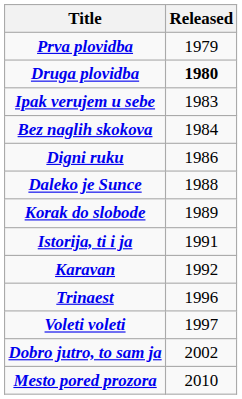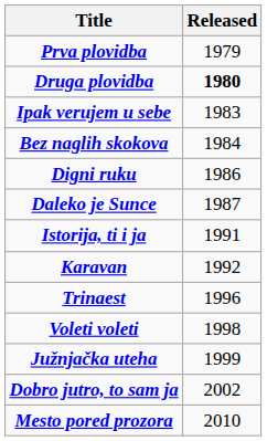 <table class="wikitable" style="font-size:95%; text-align:center;">
 <tr>
 <th>Title</th>
 <th>Released</th>
 </tr>
 <tr>
 <td><strong><em><a href='#'>Prva plovidba</a></em></strong></td>
 <td>1979</td>
 </tr>
 <tr>
 <td><strong><em><a href='#'>Druga plovidba</a></em></strong></td>
 <td><strong>1980</strong></td>
 </tr>
 <tr>
 <td><strong><em><a href='#'>Ipak verujem u sebe</a></em></strong></td>
 <td>1983</td>
 </tr>
 <tr>
 <td><strong><em><a href='#'>Bez naglih skokova</a></em></strong></td>
 <td>1984</td>
 </tr>
 <tr>
 <td><strong><em><a href='#'>Digni ruku</a></em></strong></td>
 <td>1986</td>
 </tr>
 <tr>
 <td><strong><em><a href='#'>Daleko je Sunce</a></em></strong></td>
-<td>1988</td>
-</tr>
-<tr>
-<td><strong><em><a href='#'>Korak do slobode</a></em></strong></td>
-<td>1989</td>
+<td>1987</td>
 </tr>
 <tr>
 <td><strong><em><a href='#'>Istorija, ti i ja</a></em></strong></td>
 <td>1991</td>
 </tr>
 <tr>
 <td><strong><em><a href='#'>Karavan</a></em></strong></td>
 <td>1992</td>
 </tr>
 <tr>
 <td><strong><em><a href='#'>Trinaest</a></em></strong></td>
 <td>1996</td>
 </tr>
 <tr>
 <td><strong><em><a href='#'>Voleti voleti</a></em></strong></td>
-<td>1997</td>
+<td>1998</td>
+</tr>
+<tr>
+<td><strong><em><a href='#'>Južnjačka uteha</a></em></strong></td>
+<td>1999</td>
 </tr>
 <tr>
 <td><strong><em><a href='#'>Dobro jutro, to sam ja</a></em></strong></td>
 <td>2002</td>
 </tr>
 <tr>
 <td><strong><em><a href='#'>Mesto pored prozora</a></em></strong></td>
 <td>2010</td>
 </tr>
 </table>
